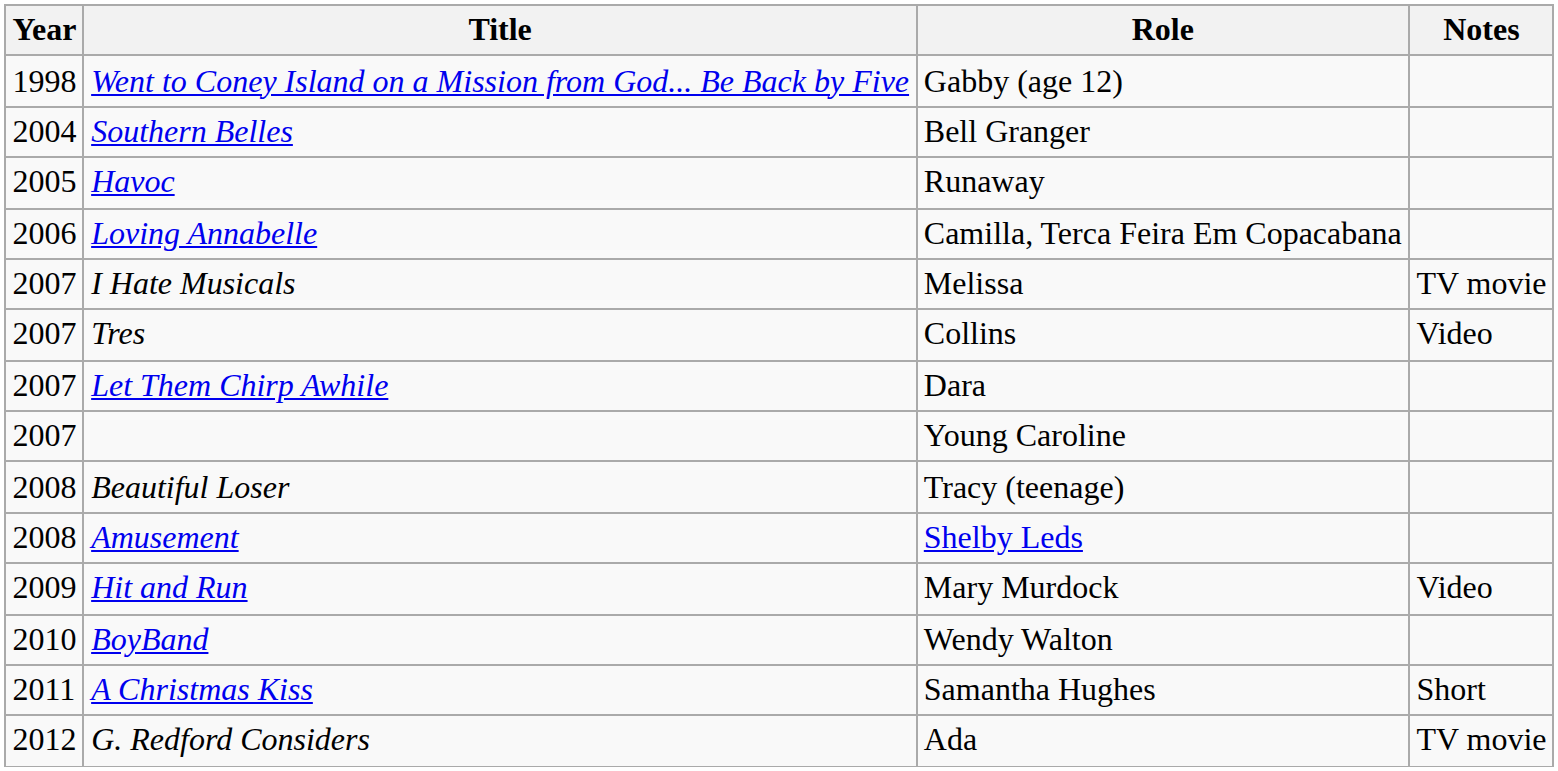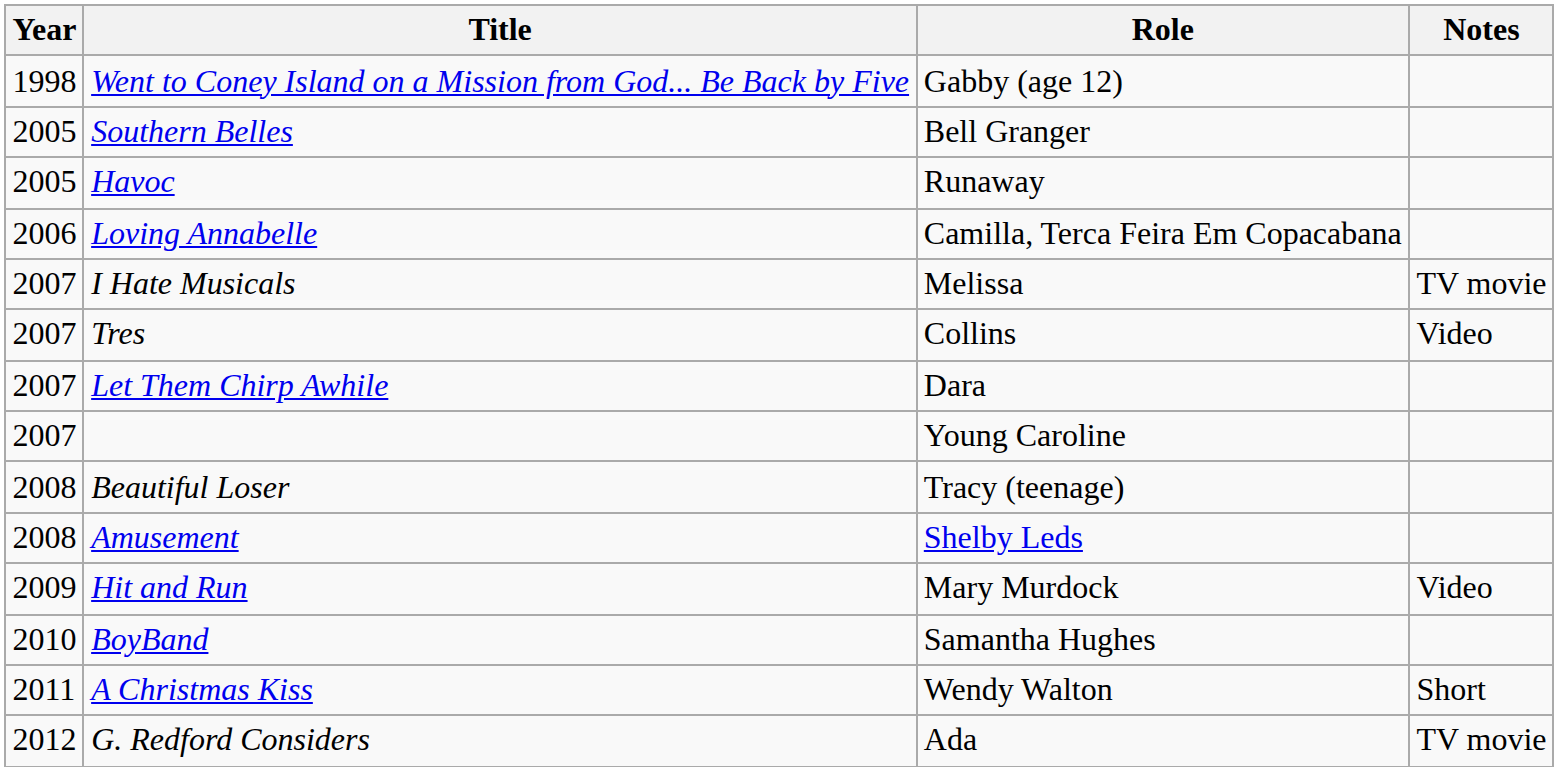 <table class="wikitable sortable">
 <tr>
 <th>Year</th>
 <th>Title</th>
 <th>Role</th>
 <th class="unsortable">Notes</th>
 </tr>
 <tr>
 <td>1998</td>
 <td><em><a href='#'>Went to Coney Island on a Mission from God... Be Back by Five</a></em></td>
 <td>Gabby (age 12)</td>
 <td></td>
 </tr>
 <tr>
-<td>2004</td>
+<td>2005</td>
 <td><em><a href='#'>Southern Belles</a></em></td>
 <td>Bell Granger</td>
 <td></td>
 </tr>
 <tr>
 <td>2005</td>
 <td><em><a href='#'>Havoc</a></em></td>
 <td>Runaway</td>
 <td></td>
 </tr>
 <tr>
 <td>2006</td>
 <td><em><a href='#'>Loving Annabelle</a></em></td>
 <td>Camilla, Terca Feira Em Copacabana</td>
 <td></td>
 </tr>
 <tr>
 <td>2007</td>
 <td><em>I Hate Musicals</em></td>
 <td>Melissa</td>
 <td>TV movie</td>
 </tr>
 <tr>
 <td>2007</td>
 <td><em>Tres</em></td>
 <td>Collins</td>
 <td>Video</td>
 </tr>
 <tr>
 <td>2007</td>
 <td><em><a href='#'>Let Them Chirp Awhile</a></em></td>
 <td>Dara</td>
 <td></td>
 </tr>
 <tr>
 <td>2007</td>
 <td><em></em></td>
 <td>Young Caroline</td>
 <td></td>
 </tr>
 <tr>
 <td>2008</td>
 <td><em>Beautiful Loser</em></td>
 <td>Tracy (teenage)</td>
 <td></td>
 </tr>
 <tr>
 <td>2008</td>
 <td><em><a href='#'>Amusement</a></em></td>
 <td><a href='#'>Shelby Leds</a></td>
 <td></td>
 </tr>
 <tr>
 <td>2009</td>
 <td><em><a href='#'>Hit and Run</a></em></td>
 <td>Mary Murdock</td>
 <td>Video</td>
 </tr>
 <tr>
 <td>2010</td>
 <td><em><a href='#'>BoyBand</a></em></td>
-<td>Wendy Walton</td>
+<td>Samantha Hughes</td>
 </tr>
 <tr>
 <td>2011</td>
 <td><em><a href='#'>A Christmas Kiss</a></em></td>
-<td>Samantha Hughes</td>
+<td>Wendy Walton</td>
 <td>Short</td>
 </tr>
 <tr>
 <td>2012</td>
 <td><em>G. Redford Considers</em></td>
 <td>Ada</td>
 <td>TV movie</td>
 </tr>
 </table>
